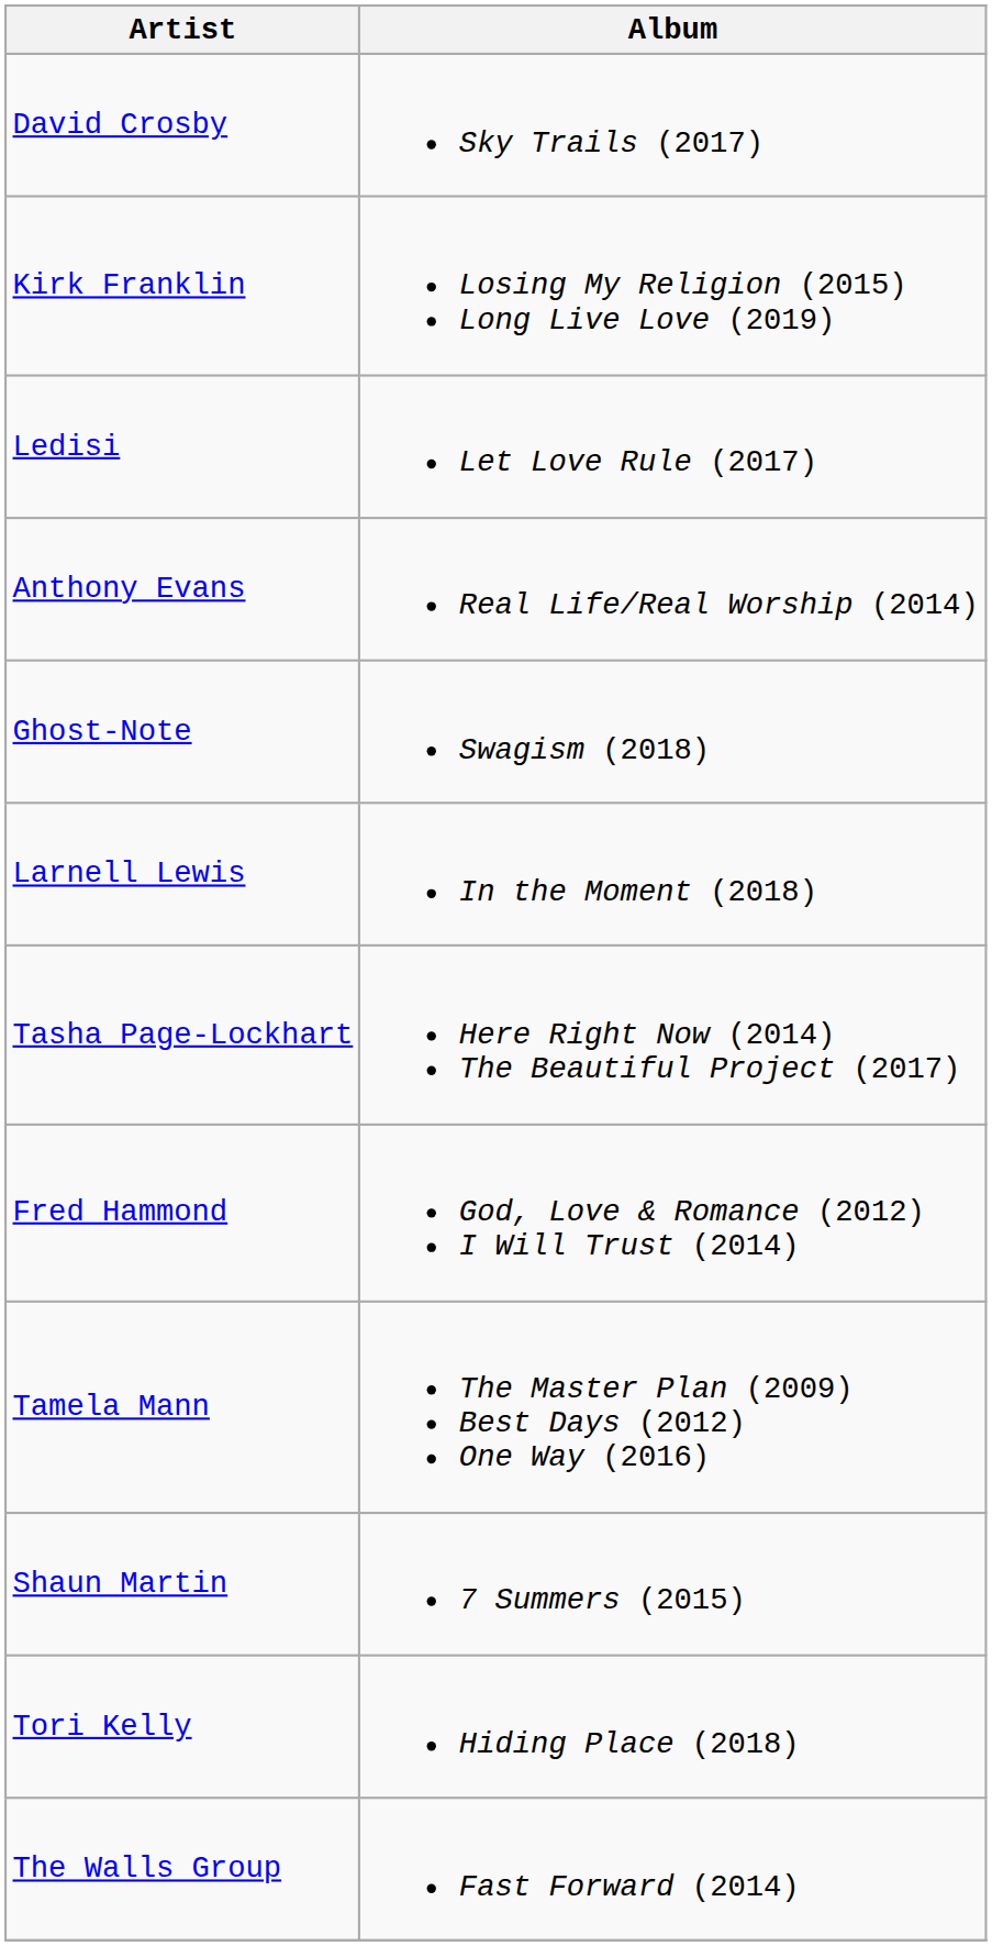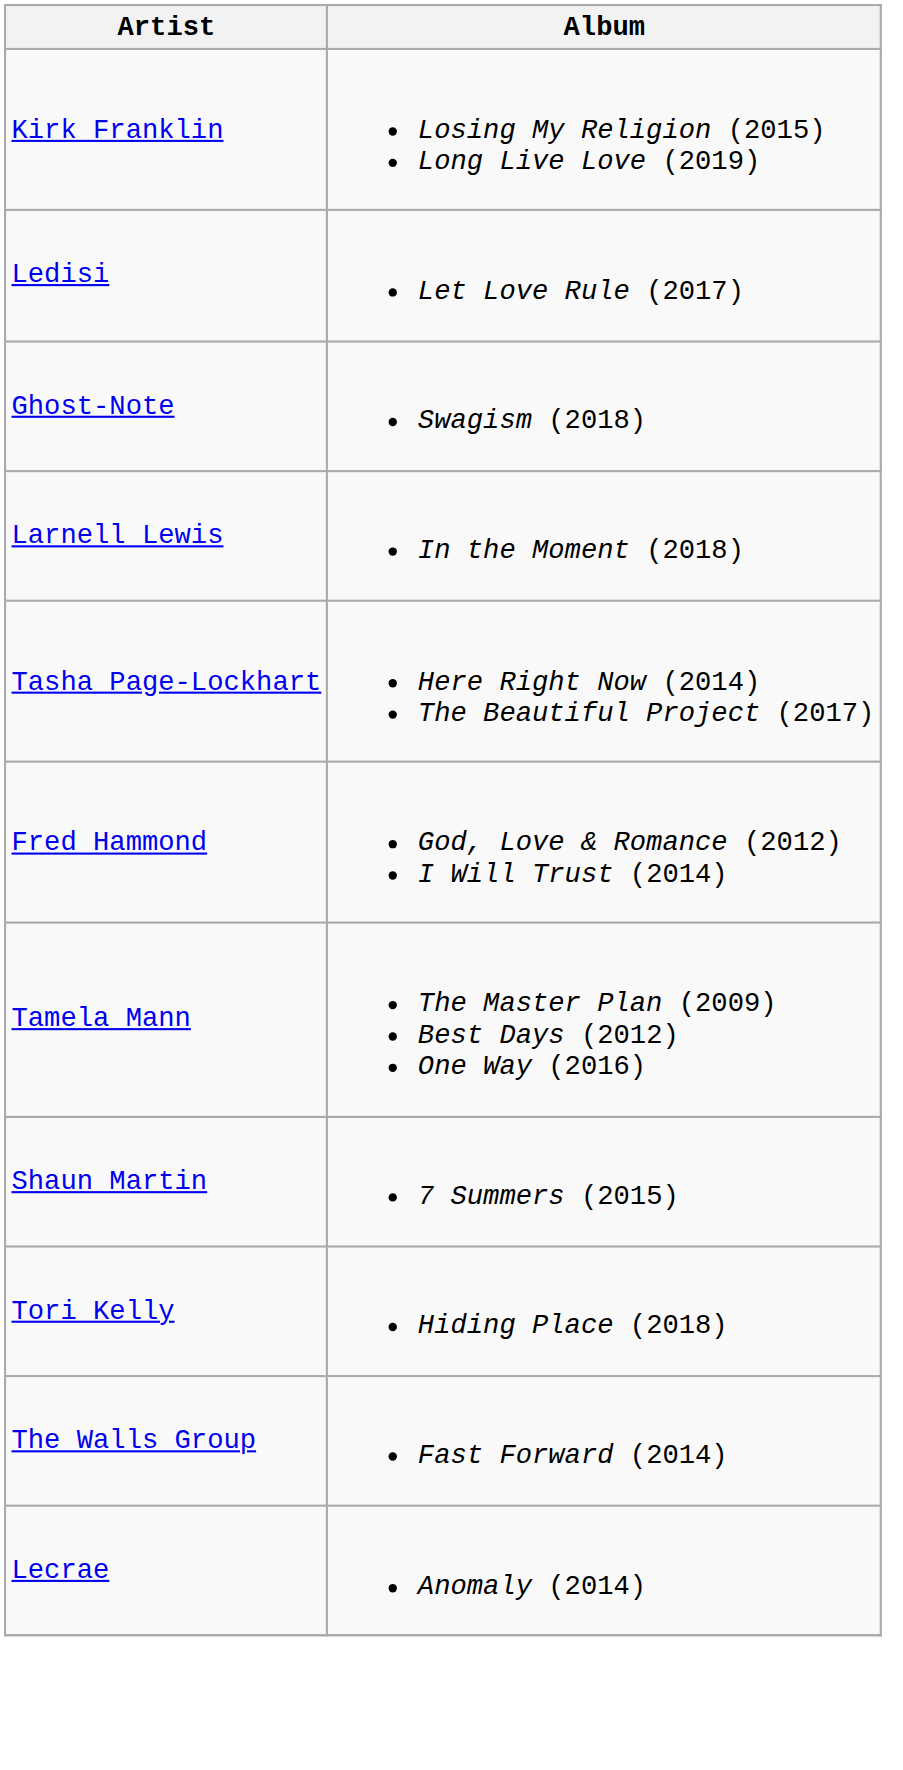 <table class="wikitable sortable">
 <tr>
 <th>Artist</th>
 <th class="unsortable">Album</th>
-</tr>
-<tr>
-<td><a href='#'>David Crosby</a></td>
-<td><br><ul><li><em>Sky Trails</em> (2017)</li></ul></td>
 </tr>
 <tr>
 <td><a href='#'>Kirk Franklin</a></td>
 <td><br><ul><li><em>Losing My Religion</em> (2015)</li><li><em>Long Live Love</em> (2019)</li></ul></td>
 </tr>
 <tr>
 <td><a href='#'>Ledisi</a></td>
 <td><br><ul><li><em>Let Love Rule</em> (2017)</li></ul></td>
-</tr>
-<tr>
-<td><a href='#'>Anthony Evans</a></td>
-<td><br><ul><li><em>Real Life/Real Worship</em> (2014)</li></ul></td>
 </tr>
 <tr>
 <td><a href='#'>Ghost-Note</a></td>
 <td><br><ul><li><em>Swagism</em> (2018)</li></ul></td>
 </tr>
 <tr>
 <td><a href='#'>Larnell Lewis</a></td>
 <td><br><ul><li><em>In the Moment</em> (2018)</li></ul></td>
 </tr>
 <tr>
 <td><a href='#'>Tasha Page-Lockhart</a></td>
 <td><br><ul><li><em>Here Right Now</em> (2014)</li><li><em>The Beautiful Project</em> (2017)</li></ul></td>
 </tr>
 <tr>
 <td><a href='#'>Fred Hammond</a></td>
 <td><br><ul><li><em>God, Love & Romance</em> (2012)</li><li><em>I Will Trust</em> (2014)</li></ul></td>
 </tr>
 <tr>
 <td><a href='#'>Tamela Mann</a></td>
 <td><br><ul><li><em>The Master Plan</em> (2009)</li><li><em>Best Days</em> (2012)</li><li><em>One Way</em> (2016)</li></ul></td>
 </tr>
 <tr>
 <td><a href='#'>Shaun Martin</a></td>
 <td><br><ul><li><em>7 Summers</em> (2015)</li></ul></td>
 </tr>
 <tr>
 <td><a href='#'>Tori Kelly</a></td>
 <td><br><ul><li><em>Hiding Place</em> (2018)</li></ul></td>
 </tr>
 <tr>
 <td><a href='#'>The Walls Group</a></td>
 <td><br><ul><li><em>Fast Forward</em> (2014)</li></ul></td>
 </tr>
 <tr>
+<td><a href='#'>Lecrae</a></td>
+<td><br><ul><li><em>Anomaly</em> (2014)</li></ul></td>
+</tr>
+<tr>
 </tr>
 </table>
